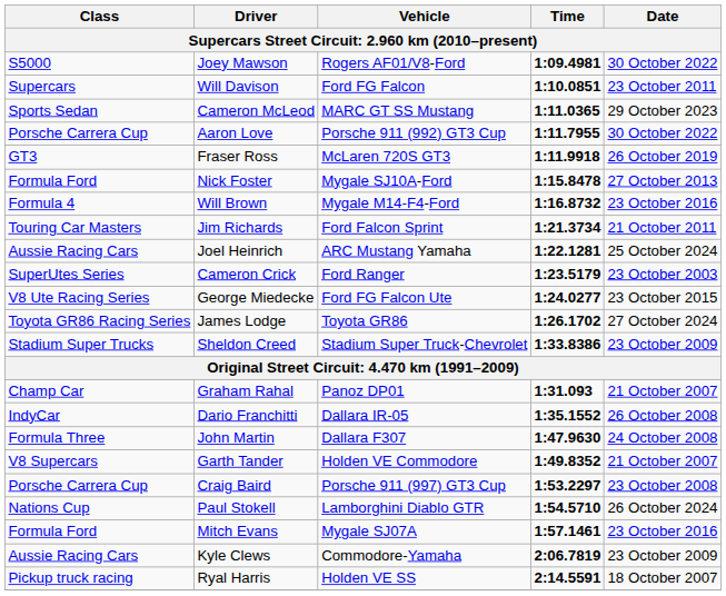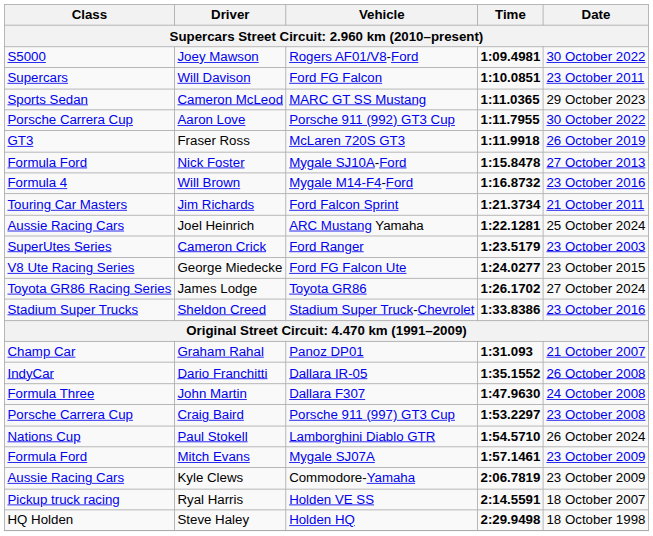 <table class="wikitable">
 <tr>
 <th>Class</th>
 <th>Driver</th>
 <th>Vehicle</th>
 <th>Time</th>
 <th>Date</th>
 </tr>
 <tr>
 <th colspan=5>Supercars Street Circuit: 2.960 km (2010–present)</th>
 </tr>
 <tr>
 <td><a href='#'>S5000</a></td>
 <td> <a href='#'>Joey Mawson</a></td>
 <td><a href='#'>Rogers AF01/V8</a>-<a href='#'>Ford</a></td>
 <td><strong>1:09.4981</strong></td>
 <td><a href='#'>30 October 2022</a></td>
 </tr>
 <tr>
 <td><a href='#'>Supercars</a></td>
 <td> <a href='#'>Will Davison</a></td>
 <td><a href='#'>Ford FG Falcon</a></td>
 <td><strong>1:10.0851</strong></td>
 <td><a href='#'>23 October 2011</a></td>
 </tr>
 <tr>
 <td><a href='#'>Sports Sedan</a></td>
 <td> <a href='#'>Cameron McLeod</a></td>
 <td><a href='#'>MARC GT SS Mustang</a></td>
 <td><strong>1:11.0365</strong></td>
 <td>29 October 2023</td>
 </tr>
 <tr>
 <td><a href='#'>Porsche Carrera Cup</a></td>
 <td> <a href='#'>Aaron Love</a></td>
 <td><a href='#'>Porsche 911 (992) GT3 Cup</a></td>
 <td><strong>1:11.7955</strong></td>
 <td><a href='#'>30 October 2022</a></td>
 </tr>
 <tr>
 <td><a href='#'>GT3</a></td>
 <td> Fraser Ross</td>
 <td><a href='#'>McLaren 720S GT3</a></td>
 <td><strong>1:11.9918</strong></td>
 <td><a href='#'>26 October 2019</a></td>
 </tr>
 <tr>
 <td><a href='#'>Formula Ford</a></td>
 <td> <a href='#'>Nick Foster</a></td>
 <td><a href='#'>Mygale SJ10A</a>-<a href='#'>Ford</a></td>
 <td><strong>1:15.8478</strong></td>
 <td><a href='#'>27 October 2013</a></td>
 </tr>
 <tr>
 <td><a href='#'>Formula 4</a></td>
 <td> <a href='#'>Will Brown</a></td>
 <td><a href='#'>Mygale M14-F4</a>-<a href='#'>Ford</a></td>
 <td><strong>1:16.8732</strong></td>
 <td><a href='#'>23 October 2016</a></td>
 </tr>
 <tr>
 <td><a href='#'>Touring Car Masters</a></td>
 <td> <a href='#'>Jim Richards</a></td>
 <td><a href='#'>Ford Falcon Sprint</a></td>
 <td><strong>1:21.3734</strong></td>
 <td><a href='#'>21 October 2011</a></td>
 </tr>
 <tr>
 <td><a href='#'>Aussie Racing Cars</a></td>
 <td> Joel Heinrich</td>
 <td><a href='#'>ARC Mustang</a> Yamaha</td>
 <td><strong>1:22.1281</strong></td>
 <td>25 October 2024</td>
 </tr>
 <tr>
 <td><a href='#'>SuperUtes Series</a></td>
 <td> <a href='#'>Cameron Crick</a></td>
 <td><a href='#'>Ford Ranger</a></td>
 <td><strong>1:23.5179</strong></td>
 <td><a href='#'>23 October 2003</a></td>
 </tr>
 <tr>
 <td><a href='#'>V8 Ute Racing Series</a></td>
 <td> George Miedecke</td>
 <td><a href='#'>Ford FG Falcon Ute</a></td>
 <td><strong>1:24.0277</strong></td>
 <td>23 October 2015</td>
 </tr>
 <tr>
 <td><a href='#'>Toyota GR86 Racing Series</a></td>
 <td> James Lodge</td>
 <td><a href='#'>Toyota GR86</a></td>
 <td><strong>1:26.1702</strong></td>
 <td>27 October 2024</td>
 </tr>
 <tr>
 <td><a href='#'>Stadium Super Trucks</a></td>
 <td> <a href='#'>Sheldon Creed</a></td>
 <td><a href='#'>Stadium Super Truck</a>-<a href='#'>Chevrolet</a></td>
 <td><strong>1:33.8386</strong></td>
-<td><a href='#'>23 October 2009</a></td>
+<td><a href='#'>23 October 2016</a></td>
 </tr>
 <tr>
 <th colspan=5>Original Street Circuit: 4.470 km (1991–2009)</th>
 </tr>
 <tr>
 <td><a href='#'>Champ Car</a></td>
 <td> <a href='#'>Graham Rahal</a></td>
 <td><a href='#'>Panoz DP01</a></td>
 <td><strong>1:31.093</strong></td>
 <td><a href='#'>21 October 2007</a></td>
 </tr>
 <tr>
 <td><a href='#'>IndyCar</a></td>
 <td> <a href='#'>Dario Franchitti</a></td>
 <td><a href='#'>Dallara IR-05</a></td>
 <td><strong>1:35.1552</strong></td>
 <td><a href='#'>26 October 2008</a></td>
 </tr>
 <tr>
 <td><a href='#'>Formula Three</a></td>
 <td> <a href='#'>John Martin</a></td>
 <td><a href='#'>Dallara F307</a></td>
 <td><strong>1:47.9630</strong></td>
 <td><a href='#'>24 October 2008</a></td>
 </tr>
 <tr>
-<td><a href='#'>V8 Supercars</a></td>
-<td> <a href='#'>Garth Tander</a></td>
-<td><a href='#'>Holden VE Commodore</a></td>
-<td><strong>1:49.8352</strong></td>
-<td><a href='#'>21 October 2007</a></td>
-</tr>
-<tr>
 <td><a href='#'>Porsche Carrera Cup</a></td>
 <td> <a href='#'>Craig Baird</a></td>
 <td><a href='#'>Porsche 911 (997) GT3 Cup</a></td>
 <td><strong>1:53.2297</strong></td>
 <td><a href='#'>23 October 2008</a></td>
 </tr>
 <tr>
 <td><a href='#'>Nations Cup</a></td>
 <td> <a href='#'>Paul Stokell</a></td>
 <td><a href='#'>Lamborghini Diablo GTR</a></td>
 <td><strong>1:54.5710</strong></td>
 <td>26 October 2024</td>
 </tr>
 <tr>
 <td><a href='#'>Formula Ford</a></td>
 <td> <a href='#'>Mitch Evans</a></td>
 <td><a href='#'>Mygale SJ07A</a></td>
 <td><strong>1:57.1461</strong></td>
-<td><a href='#'>23 October 2016</a></td>
+<td><a href='#'>23 October 2009</a></td>
 </tr>
 <tr>
 <td><a href='#'>Aussie Racing Cars</a></td>
 <td> Kyle Clews</td>
 <td>Commodore-<a href='#'>Yamaha</a></td>
 <td><strong>2:06.7819</strong></td>
 <td>23 October 2009</td>
 </tr>
 <tr>
 <td><a href='#'>Pickup truck racing</a></td>
 <td> Ryal Harris</td>
 <td><a href='#'>Holden VE SS</a></td>
 <td><strong>2:14.5591</strong></td>
 <td>18 October 2007</td>
 </tr>
 <tr>
+<td>HQ Holden</td>
+<td> Steve Haley</td>
+<td><a href='#'>Holden HQ</a></td>
+<td><strong>2:29.9498</strong></td>
+<td>18 October 1998</td>
+</tr>
+<tr>
 </tr>
 </table>
